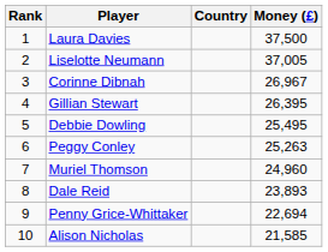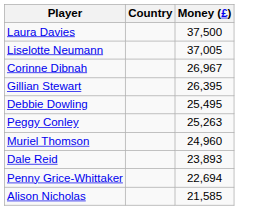 <table class="wikitable">
 <tr>
-<th>Rank</th>
 <th>Player</th>
 <th>Country</th>
 <th>Money (<a href='#'>£</a>)</th>
 </tr>
 <tr>
-<td align=center>1</td>
 <td><a href='#'>Laura Davies</a></td>
 <td></td>
 <td align=center>37,500</td>
 </tr>
 <tr>
-<td align=center>2</td>
 <td><a href='#'>Liselotte Neumann</a></td>
 <td></td>
 <td align=center>37,005</td>
 </tr>
 <tr>
-<td align=center>3</td>
 <td><a href='#'>Corinne Dibnah</a></td>
 <td></td>
 <td align=center>26,967</td>
 </tr>
 <tr>
-<td align=center>4</td>
 <td><a href='#'>Gillian Stewart</a></td>
 <td></td>
 <td align=center>26,395</td>
 </tr>
 <tr>
-<td align=center>5</td>
 <td><a href='#'>Debbie Dowling</a></td>
 <td></td>
 <td align=center>25,495</td>
 </tr>
 <tr>
-<td align=center>6</td>
 <td><a href='#'>Peggy Conley</a></td>
 <td></td>
 <td align=center>25,263</td>
 </tr>
 <tr>
-<td align=center>7</td>
 <td><a href='#'>Muriel Thomson</a></td>
 <td></td>
 <td align=center>24,960</td>
 </tr>
 <tr>
-<td align=center>8</td>
 <td><a href='#'>Dale Reid</a></td>
 <td></td>
 <td align=center>23,893</td>
 </tr>
 <tr>
-<td align=center>9</td>
 <td><a href='#'>Penny Grice-Whittaker</a></td>
 <td></td>
 <td align=center>22,694</td>
 </tr>
 <tr>
-<td align=center>10</td>
 <td><a href='#'>Alison Nicholas</a></td>
 <td></td>
 <td align=center>21,585</td>
 </tr>
 </table>
